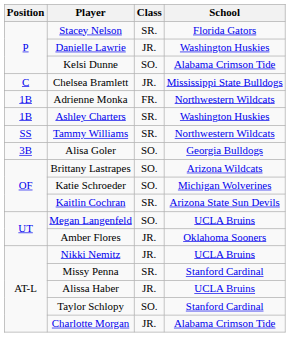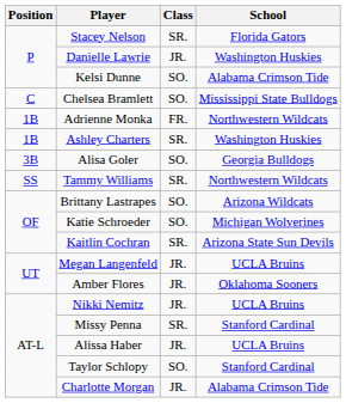 <table class="wikitable">
 <tr>
 <th>Position</th>
 <th>Player</th>
 <th>Class</th>
 <th>School</th>
 </tr>
 <tr align=center>
 <td rowspan=3><a href='#'>P</a></td>
 <td><a href='#'>Stacey Nelson</a></td>
 <td>SR.</td>
 <td><a href='#'>Florida Gators</a></td>
 </tr>
 <tr align=center>
 <td><a href='#'>Danielle Lawrie</a></td>
 <td>JR.</td>
 <td><a href='#'>Washington Huskies</a></td>
 </tr>
 <tr align=center>
 <td>Kelsi Dunne</td>
 <td>SO.</td>
 <td><a href='#'>Alabama Crimson Tide</a></td>
 </tr>
 <tr align=center>
 <td rowspan=1><a href='#'>C</a></td>
 <td>Chelsea Bramlett</td>
-<td>JR.</td>
+<td>SO.</td>
 <td><a href='#'>Mississippi State Bulldogs</a></td>
 </tr>
 <tr align=center>
 <td rowspan=1><a href='#'>1B</a></td>
 <td>Adrienne Monka</td>
 <td>FR.</td>
 <td><a href='#'>Northwestern Wildcats</a></td>
 </tr>
 <tr align=center>
 <td rowspan=1><a href='#'>1B</a></td>
 <td><a href='#'>Ashley Charters</a></td>
 <td>SR.</td>
 <td><a href='#'>Washington Huskies</a></td>
 </tr>
 <tr align=center>
+<td rowspan=1><a href='#'>3B</a></td>
+<td>Alisa Goler</td>
+<td>SO.</td>
+<td><a href='#'>Georgia Bulldogs</a></td>
+</tr>
+<tr align=center>
 <td rowspan=1><a href='#'>SS</a></td>
 <td><a href='#'>Tammy Williams</a></td>
 <td>SR.</td>
 <td><a href='#'>Northwestern Wildcats</a></td>
-</tr>
-<tr align=center>
-<td rowspan=1><a href='#'>3B</a></td>
-<td>Alisa Goler</td>
-<td>SO.</td>
-<td><a href='#'>Georgia Bulldogs</a></td>
 </tr>
 <tr align=center>
 <td rowspan=3><a href='#'>OF</a></td>
 <td>Brittany Lastrapes</td>
 <td>SO.</td>
 <td><a href='#'>Arizona Wildcats</a></td>
 </tr>
 <tr align=center>
 <td>Katie Schroeder</td>
 <td>SO.</td>
 <td><a href='#'>Michigan Wolverines</a></td>
 </tr>
 <tr align=center>
 <td><a href='#'>Kaitlin Cochran</a></td>
 <td>SR.</td>
 <td><a href='#'>Arizona State Sun Devils</a></td>
 </tr>
 <tr align=center>
 <td rowspan=2><a href='#'>UT</a></td>
 <td><a href='#'>Megan Langenfeld</a></td>
-<td>SO.</td>
+<td>JR.</td>
 <td><a href='#'>UCLA Bruins</a></td>
 </tr>
 <tr align=center>
 <td>Amber Flores</td>
 <td>JR.</td>
 <td><a href='#'>Oklahoma Sooners</a></td>
 </tr>
 <tr align=center>
 <td rowspan=5>AT-L</td>
 <td><a href='#'>Nikki Nemitz</a></td>
 <td>JR.</td>
 <td><a href='#'>UCLA Bruins</a></td>
 </tr>
 <tr align=center>
 <td>Missy Penna</td>
 <td>SR.</td>
 <td><a href='#'>Stanford Cardinal</a></td>
 </tr>
 <tr align=center>
 <td>Alissa Haber</td>
 <td>JR.</td>
 <td><a href='#'>UCLA Bruins</a></td>
 </tr>
 <tr align=center>
 <td>Taylor Schlopy</td>
 <td>SO.</td>
 <td><a href='#'>Stanford Cardinal</a></td>
 </tr>
 <tr align=center>
 <td><a href='#'>Charlotte Morgan</a></td>
 <td>JR.</td>
 <td><a href='#'>Alabama Crimson Tide</a></td>
 </tr>
 </table>
